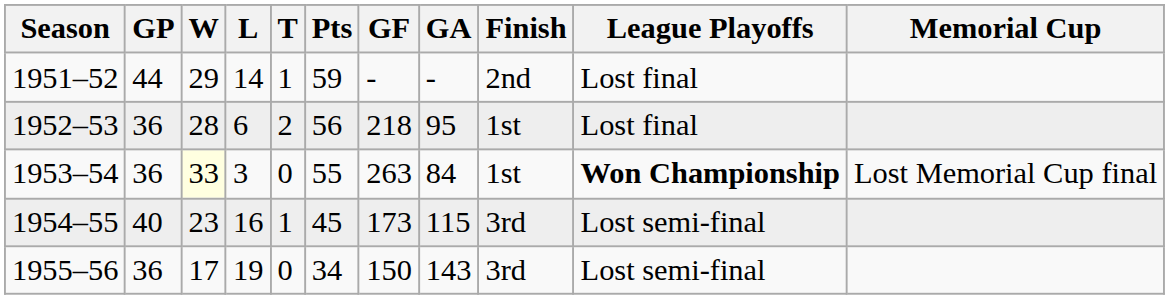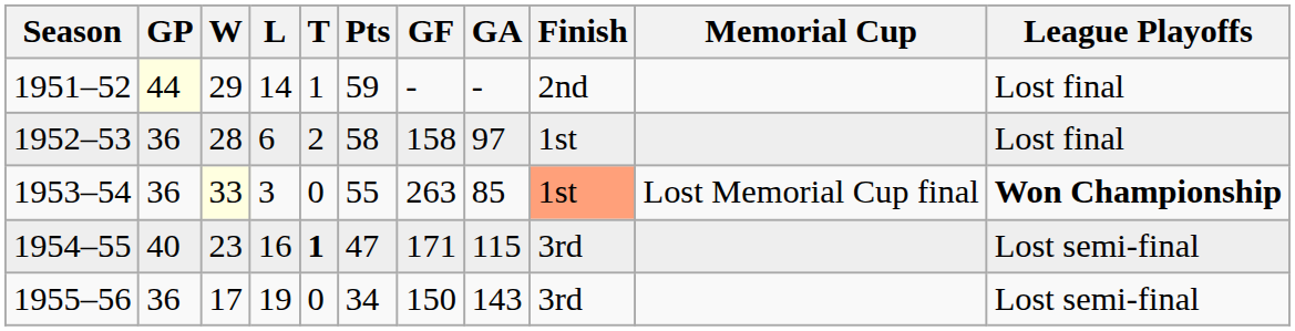 <table class="wikitable">
 <tr>
 <th>Season</th>
 <th>GP</th>
 <th>W</th>
 <th>L</th>
 <th>T</th>
 <th>Pts</th>
 <th>GF</th>
 <th>GA</th>
 <th>Finish</th>
+<th>Memorial Cup</th>
 <th>League Playoffs</th>
-<th>Memorial Cup</th>
 </tr>
 <tr>
 <td>1951–52</td>
-<td>44</td>
+<td style="background: lightyellow;">44</td>
 <td>29</td>
 <td>14</td>
 <td>1</td>
 <td>59</td>
 <td>-</td>
 <td>-</td>
 <td>2nd</td>
+<td></td>
 <td>Lost final</td>
-<td></td>
 </tr>
 <tr bgcolor="#eeeeee">
 <td>1952–53</td>
 <td>36</td>
 <td>28</td>
 <td>6</td>
 <td>2</td>
-<td>56</td>
-<td>218</td>
-<td>95</td>
+<td>58</td>
+<td>158</td>
+<td>97</td>
 <td>1st</td>
+<td></td>
 <td>Lost final</td>
-<td></td>
 </tr>
 <tr>
 <td>1953–54</td>
 <td>36</td>
 <td style="background: lightyellow;">33</td>
 <td>3</td>
 <td>0</td>
 <td>55</td>
 <td>263</td>
-<td>84</td>
-<td>1st</td>
+<td>85</td>
+<td style="background: lightsalmon;">1st</td>
+<td>Lost Memorial Cup final</td>
 <td><strong>Won Championship</strong></td>
-<td>Lost Memorial Cup final</td>
 </tr>
 <tr bgcolor="#eeeeee">
 <td>1954–55</td>
 <td>40</td>
 <td>23</td>
 <td>16</td>
-<td>1</td>
-<td>45</td>
-<td>173</td>
+<td><strong>1</strong></td>
+<td>47</td>
+<td>171</td>
 <td>115</td>
 <td>3rd</td>
+<td></td>
 <td>Lost semi-final</td>
-<td></td>
 </tr>
 <tr>
 <td>1955–56</td>
 <td>36</td>
 <td>17</td>
 <td>19</td>
 <td>0</td>
 <td>34</td>
 <td>150</td>
 <td>143</td>
 <td>3rd</td>
+<td></td>
 <td>Lost semi-final</td>
-<td></td>
 </tr>
 </table>
